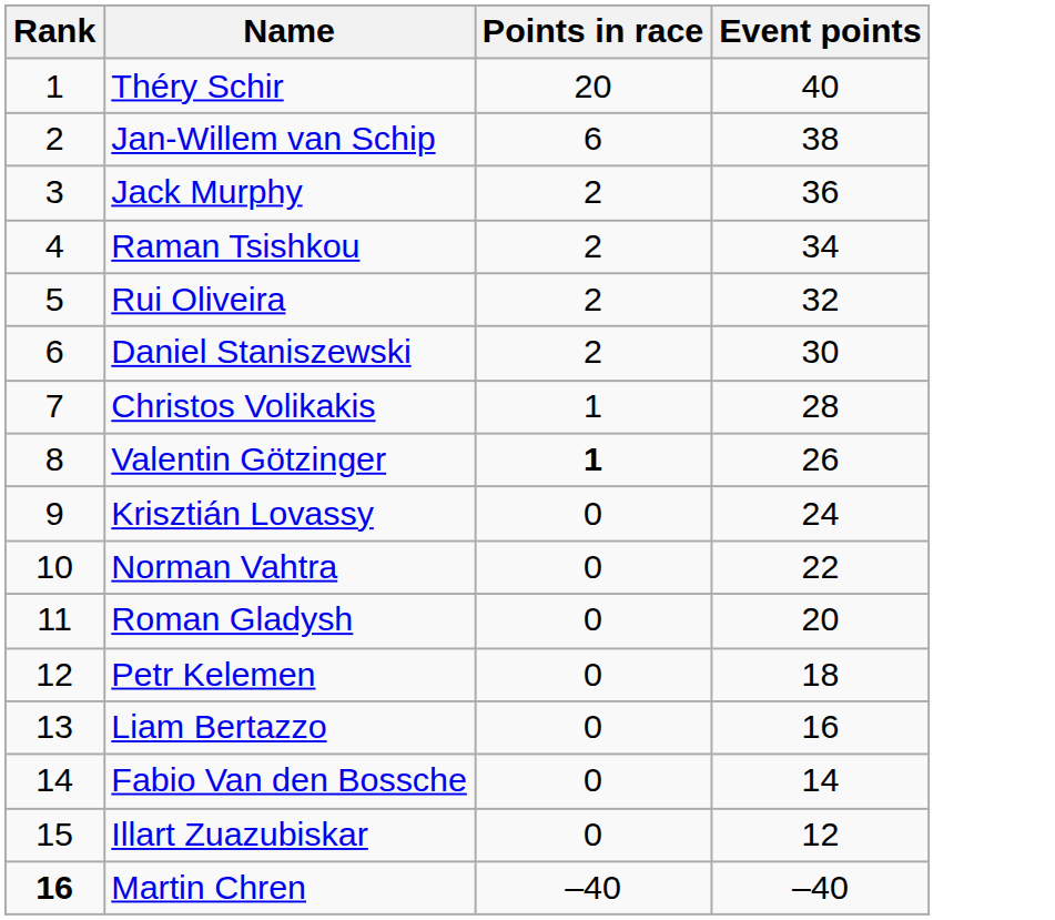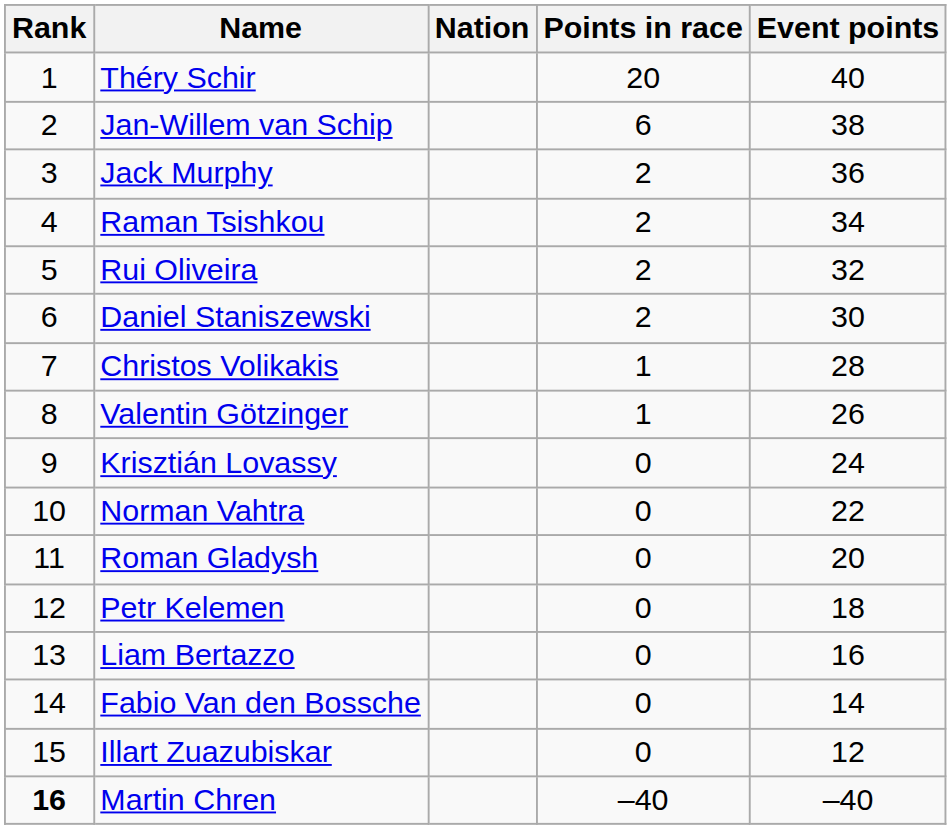 <table class="wikitable sortable" style="text-align:center">
 <tr>
 <th>Rank</th>
 <th>Name</th>
+<th>Nation</th>
 <th>Points in race</th>
 <th>Event points</th>
 </tr>
 <tr>
 <td>1</td>
 <td align=left><a href='#'>Théry Schir</a></td>
+<td align=left></td>
 <td>20</td>
 <td>40</td>
 </tr>
 <tr>
 <td>2</td>
 <td align=left><a href='#'>Jan-Willem van Schip</a></td>
+<td align=left></td>
 <td>6</td>
 <td>38</td>
 </tr>
 <tr>
 <td>3</td>
 <td align=left><a href='#'>Jack Murphy</a></td>
+<td align=left></td>
 <td>2</td>
 <td>36</td>
 </tr>
 <tr>
 <td>4</td>
 <td align=left><a href='#'>Raman Tsishkou</a></td>
+<td align=left></td>
 <td>2</td>
 <td>34</td>
 </tr>
 <tr>
 <td>5</td>
 <td align=left><a href='#'>Rui Oliveira</a></td>
+<td align=left></td>
 <td>2</td>
 <td>32</td>
 </tr>
 <tr>
 <td>6</td>
 <td align=left><a href='#'>Daniel Staniszewski</a></td>
+<td align=left></td>
 <td>2</td>
 <td>30</td>
 </tr>
 <tr>
 <td>7</td>
 <td align=left><a href='#'>Christos Volikakis</a></td>
+<td align=left></td>
 <td>1</td>
 <td>28</td>
 </tr>
 <tr>
 <td>8</td>
 <td align=left><a href='#'>Valentin Götzinger</a></td>
-<td><strong>1</strong></td>
+<td align=left></td>
+<td>1</td>
 <td>26</td>
 </tr>
 <tr>
 <td>9</td>
 <td align=left><a href='#'>Krisztián Lovassy</a></td>
+<td align=left></td>
 <td>0</td>
 <td>24</td>
 </tr>
 <tr>
 <td>10</td>
 <td align=left><a href='#'>Norman Vahtra</a></td>
+<td align=left></td>
 <td>0</td>
 <td>22</td>
 </tr>
 <tr>
 <td>11</td>
 <td align=left><a href='#'>Roman Gladysh</a></td>
+<td align=left></td>
 <td>0</td>
 <td>20</td>
 </tr>
 <tr>
 <td>12</td>
 <td align=left><a href='#'>Petr Kelemen</a></td>
+<td align=left></td>
 <td>0</td>
 <td>18</td>
 </tr>
 <tr>
 <td>13</td>
 <td align=left><a href='#'>Liam Bertazzo</a></td>
+<td align=left></td>
 <td>0</td>
 <td>16</td>
 </tr>
 <tr>
 <td>14</td>
 <td align=left><a href='#'>Fabio Van den Bossche</a></td>
+<td align=left></td>
 <td>0</td>
 <td>14</td>
 </tr>
 <tr>
 <td>15</td>
 <td align=left><a href='#'>Illart Zuazubiskar</a></td>
+<td align=left></td>
 <td>0</td>
 <td>12</td>
 </tr>
 <tr>
 <td><strong>16</strong></td>
 <td align=left><a href='#'>Martin Chren</a></td>
+<td align=left></td>
 <td>–40</td>
 <td>–40</td>
 </tr>
 </table>
